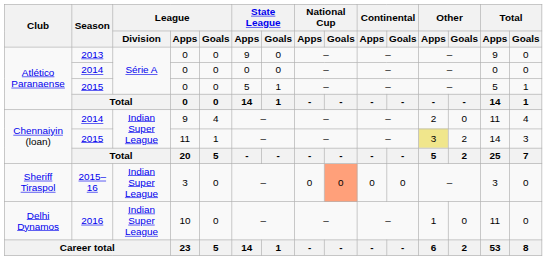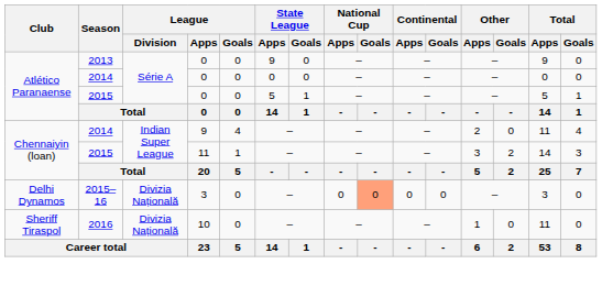 <table class="wikitable" style="text-align: center;">
 <tr>
 <th rowspan="2">Club</th>
 <th rowspan="2">Season</th>
 <th colspan="3">League</th>
 <th colspan="2"><a href='#'>State League</a></th>
 <th colspan="2">National Cup</th>
 <th colspan="2">Continental</th>
 <th colspan="2">Other</th>
 <th colspan="2">Total</th>
 </tr>
 <tr>
 <th>Division</th>
 <th>Apps</th>
 <th>Goals</th>
 <th>Apps</th>
 <th>Goals</th>
 <th>Apps</th>
 <th>Goals</th>
 <th>Apps</th>
 <th>Goals</th>
 <th>Apps</th>
 <th>Goals</th>
 <th>Apps</th>
 <th>Goals</th>
 </tr>
 <tr>
 <td rowspan="4" valign="center"><a href='#'>Atlético Paranaense</a></td>
 <td><a href='#'>2013</a></td>
 <td rowspan="3" valign="center"><a href='#'>Série A</a></td>
 <td>0</td>
 <td>0</td>
 <td>9</td>
 <td>0</td>
 <td colspan="2">–</td>
 <td colspan="2">–</td>
 <td colspan="2">–</td>
 <td>9</td>
 <td>0</td>
 </tr>
 <tr>
 <td><a href='#'>2014</a></td>
 <td>0</td>
 <td>0</td>
 <td>0</td>
 <td>0</td>
 <td colspan="2">–</td>
 <td colspan="2">–</td>
 <td colspan="2">–</td>
 <td>0</td>
 <td>0</td>
 </tr>
 <tr>
 <td><a href='#'>2015</a></td>
 <td>0</td>
 <td>0</td>
 <td>5</td>
 <td>1</td>
 <td colspan="2">–</td>
 <td colspan="2">–</td>
 <td colspan="2">–</td>
 <td>5</td>
 <td>1</td>
 </tr>
 <tr>
 <th colspan="2">Total</th>
 <th>0</th>
 <th>0</th>
 <th>14</th>
 <th>1</th>
 <th>-</th>
 <th>-</th>
 <th>-</th>
 <th>-</th>
 <th>-</th>
 <th>-</th>
 <th>14</th>
 <th>1</th>
 </tr>
 <tr>
 <td rowspan="3" valign="center"><a href='#'>Chennaiyin</a> (loan)</td>
 <td><a href='#'>2014</a></td>
 <td rowspan="2" valign="center"><a href='#'>Indian Super League</a></td>
 <td>9</td>
 <td>4</td>
 <td colspan="2">–</td>
 <td colspan="2">–</td>
 <td colspan="2">–</td>
 <td>2</td>
 <td>0</td>
 <td>11</td>
 <td>4</td>
 </tr>
 <tr>
 <td><a href='#'>2015</a></td>
 <td>11</td>
 <td>1</td>
 <td colspan="2">–</td>
 <td colspan="2">–</td>
 <td colspan="2">–</td>
-<td style="background: khaki;">3</td>
+<td>3</td>
 <td>2</td>
 <td>14</td>
 <td>3</td>
 </tr>
 <tr>
 <th colspan="2">Total</th>
 <th>20</th>
 <th>5</th>
 <th>-</th>
 <th>-</th>
 <th>-</th>
 <th>-</th>
 <th>-</th>
 <th>-</th>
 <th>5</th>
 <th>2</th>
 <th>25</th>
 <th>7</th>
 </tr>
 <tr>
-<td valign="center"><a href='#'>Sheriff Tiraspol</a></td>
+<td valign="center"><a href='#'>Delhi Dynamos</a></td>
 <td><a href='#'>2015–16</a></td>
-<td><a href='#'>Indian Super League</a></td>
+<td><a href='#'>Divizia Națională</a></td>
 <td>3</td>
 <td>0</td>
 <td colspan="2">–</td>
 <td>0</td>
 <td style="background: lightsalmon;">0</td>
 <td>0</td>
 <td>0</td>
 <td colspan="2">–</td>
 <td>3</td>
 <td>0</td>
 </tr>
 <tr>
-<td valign="center"><a href='#'>Delhi Dynamos</a></td>
+<td valign="center"><a href='#'>Sheriff Tiraspol</a></td>
 <td><a href='#'>2016</a></td>
-<td><a href='#'>Indian Super League</a></td>
+<td><a href='#'>Divizia Națională</a></td>
 <td>10</td>
 <td>0</td>
 <td colspan="2">–</td>
 <td colspan="2">–</td>
 <td colspan="2">–</td>
 <td>1</td>
 <td>0</td>
 <td>11</td>
 <td>0</td>
 </tr>
 <tr>
 <th colspan="3">Career total</th>
 <th>23</th>
 <th>5</th>
 <th>14</th>
 <th>1</th>
 <th>-</th>
 <th>-</th>
 <th>-</th>
 <th>-</th>
 <th>6</th>
 <th>2</th>
 <th>53</th>
 <th>8</th>
 </tr>
 </table>
